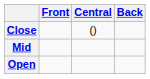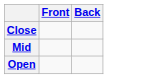 <table class="wikitable" style="text-align: center;">
 <tr>
 <th></th>
 <th><a href='#'>Front</a></th>
-<th><a href='#'>Central</a></th>
 <th><a href='#'>Back</a></th>
 </tr>
 <tr>
 <th><a href='#'>Close</a></th>
 <td></td>
-<td>()</td>
 <td></td>
 </tr>
 <tr>
 <th><a href='#'>Mid</a></th>
-<td></td>
 <td></td>
 <td></td>
 </tr>
 <tr>
 <th><a href='#'>Open</a></th>
 <td></td>
 <td></td>
-<td></td>
 </tr>
 </table>
